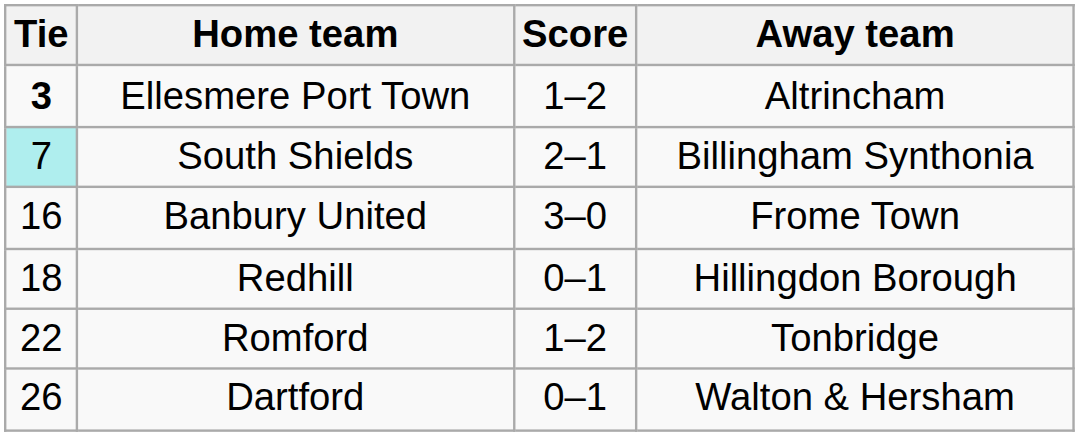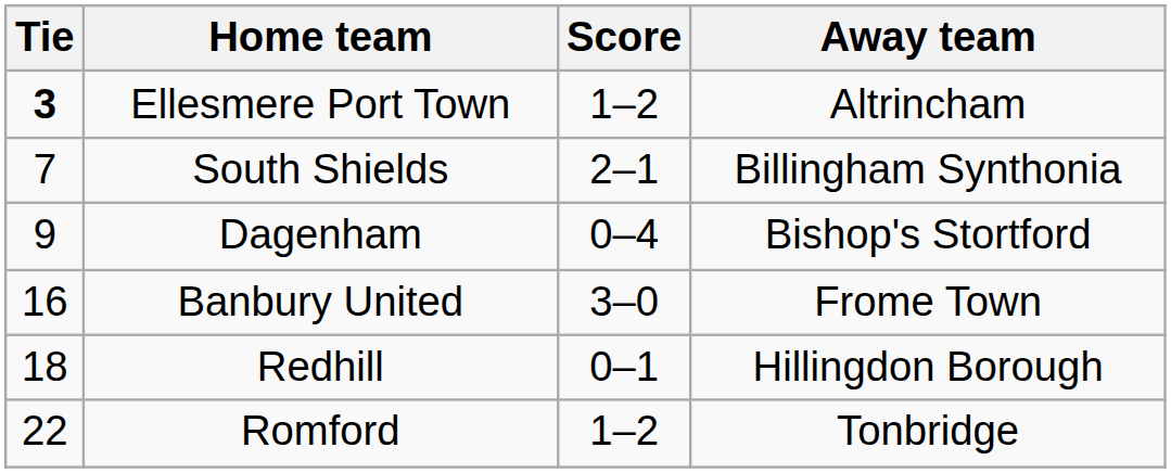 <table class="wikitable" style="text-align:center;">
 <tr>
 <th width=20>Tie</th>
 <th width=175>Home team</th>
 <th width=20>Score</th>
 <th width=175>Away team</th>
 </tr>
 <tr>
 <td><strong>3</strong></td>
 <td>Ellesmere Port Town</td>
 <td>1–2</td>
 <td>Altrincham</td>
 </tr>
 <tr>
-<td style="background: paleturquoise;">7</td>
+<td>7</td>
 <td>South Shields</td>
 <td>2–1</td>
 <td>Billingham Synthonia</td>
+</tr>
+<tr>
+<td>9</td>
+<td>Dagenham</td>
+<td>0–4</td>
+<td>Bishop's Stortford</td>
 </tr>
 <tr>
 <td>16</td>
 <td>Banbury United</td>
 <td>3–0</td>
 <td>Frome Town</td>
 </tr>
 <tr>
 <td>18</td>
 <td>Redhill</td>
 <td>0–1</td>
 <td>Hillingdon Borough</td>
 </tr>
 <tr>
 <td>22</td>
 <td>Romford</td>
 <td>1–2</td>
 <td>Tonbridge</td>
 </tr>
-<tr>
-<td>26</td>
-<td>Dartford</td>
-<td>0–1</td>
-<td>Walton & Hersham</td>
-</tr>
 </table>
